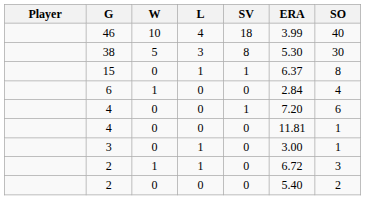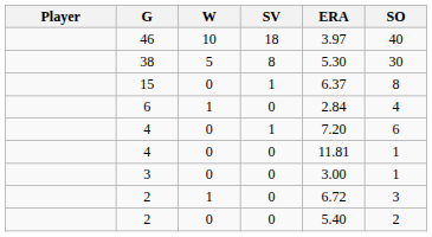 <table class="wikitable sortable">
 <tr>
 <th bgcolor="#DDDDFF" width="16%">Player</th>
 <th bgcolor="#DDDDFF" width="9%">G</th>
 <th bgcolor="#DDDDFF" width="9%">W</th>
-<th bgcolor="#DDDDFF" width="9%">L</th>
 <th bgcolor="#DDDDFF" width="9%">SV</th>
 <th bgcolor="#DDDDFF" width="9%">ERA</th>
 <th bgcolor="#DDDDFF" width="9%">SO</th>
 </tr>
 <tr align="center">
 <td></td>
 <td>46</td>
 <td>10</td>
-<td>4</td>
 <td>18</td>
-<td>3.99</td>
+<td>3.97</td>
 <td>40</td>
 </tr>
 <tr align="center">
 <td></td>
 <td>38</td>
 <td>5</td>
-<td>3</td>
 <td>8</td>
 <td>5.30</td>
 <td>30</td>
 </tr>
 <tr align="center">
 <td></td>
 <td>15</td>
 <td>0</td>
 <td>1</td>
-<td>1</td>
 <td>6.37</td>
 <td>8</td>
 </tr>
 <tr align="center">
 <td></td>
 <td>6</td>
 <td>1</td>
 <td>0</td>
-<td>0</td>
 <td>2.84</td>
 <td>4</td>
 </tr>
 <tr align="center">
 <td></td>
 <td>4</td>
-<td>0</td>
 <td>0</td>
 <td>1</td>
 <td>7.20</td>
 <td>6</td>
 </tr>
 <tr align="center">
 <td></td>
 <td>4</td>
 <td>0</td>
 <td>0</td>
-<td>0</td>
 <td>11.81</td>
 <td>1</td>
 </tr>
 <tr align="center">
 <td></td>
 <td>3</td>
 <td>0</td>
-<td>1</td>
 <td>0</td>
 <td>3.00</td>
 <td>1</td>
 </tr>
 <tr align="center">
 <td></td>
 <td>2</td>
-<td>1</td>
 <td>1</td>
 <td>0</td>
 <td>6.72</td>
 <td>3</td>
 </tr>
 <tr align="center">
 <td></td>
 <td>2</td>
 <td>0</td>
 <td>0</td>
-<td>0</td>
 <td>5.40</td>
 <td>2</td>
 </tr>
 </table>
